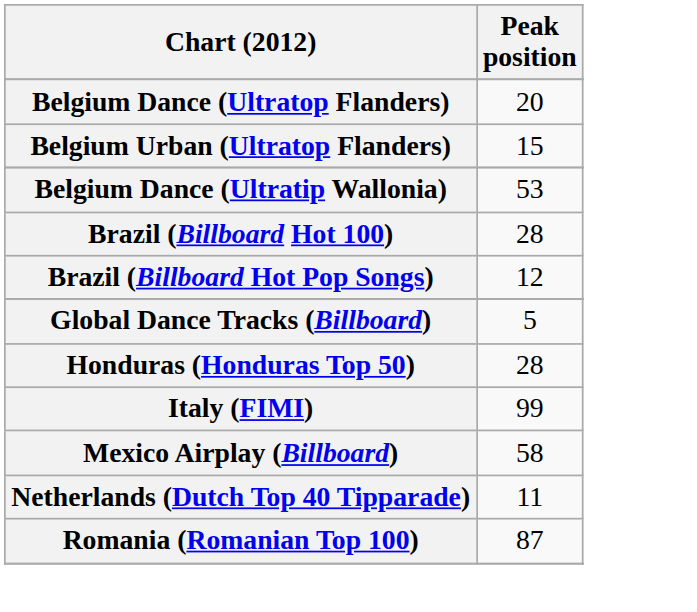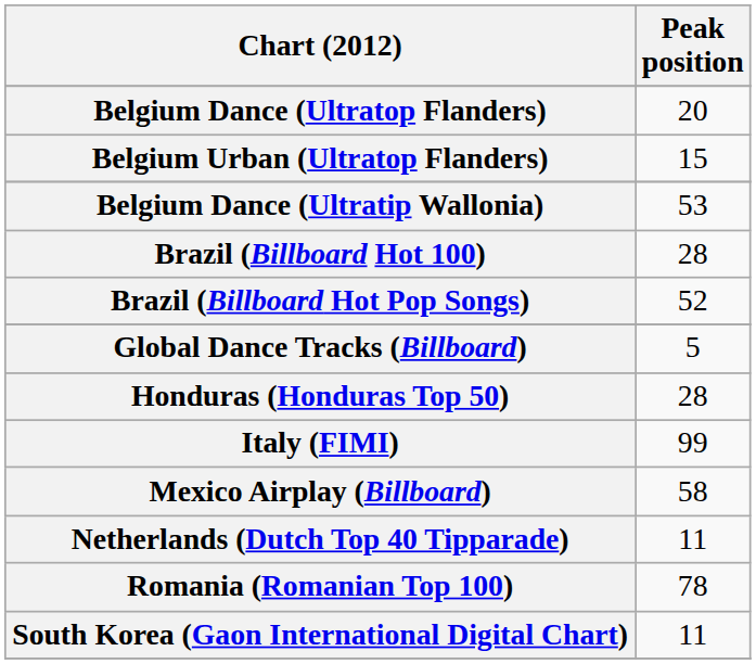 <table class="wikitable sortable plainrowheaders">
 <tr>
 <th>Chart (2012)</th>
 <th>Peak<br>position</th>
 </tr>
 <tr>
 </tr>
 <tr>
 </tr>
 <tr>
 <th scope="row">Belgium Dance (<a href='#'>Ultratop</a> Flanders)</th>
 <td style="text-align:center;">20</td>
 </tr>
 <tr>
 <th scope="row">Belgium Urban (<a href='#'>Ultratop</a> Flanders)</th>
 <td style="text-align:center;">15</td>
 </tr>
 <tr>
 </tr>
 <tr>
 <th scope="row">Belgium Dance (<a href='#'>Ultratip</a> Wallonia)</th>
 <td style="text-align:center;">53</td>
 </tr>
 <tr>
 <th scope="row">Brazil (<em><a href='#'>Billboard</a></em> <a href='#'>Hot 100</a>)</th>
 <td style="text-align:center;">28</td>
 </tr>
 <tr>
 <th scope="row">Brazil (<a href='#'><em>Billboard</em> Hot Pop Songs</a>)</th>
-<td style="text-align:center;">12</td>
+<td style="text-align:center;">52</td>
 </tr>
 <tr>
 </tr>
 <tr>
 </tr>
 <tr>
 <th scope="row">Global Dance Tracks (<em><a href='#'>Billboard</a></em>)</th>
 <td style="text-align:center;">5</td>
 </tr>
 <tr>
 <th scope="row">Honduras (<a href='#'>Honduras Top 50</a>)</th>
 <td style="text-align:center;">28</td>
 </tr>
 <tr>
 <th scope="row">Italy (<a href='#'>FIMI</a>)</th>
 <td style="text-align:center;">99</td>
 </tr>
 <tr>
 <th scope="row">Mexico Airplay (<em><a href='#'>Billboard</a></em>)</th>
 <td style="text-align:center;">58</td>
 </tr>
 <tr>
 <th scope="row">Netherlands (<a href='#'>Dutch Top 40 Tipparade</a>)</th>
 <td style="text-align:center;">11</td>
 </tr>
 <tr>
 <th scope="row">Romania (<a href='#'>Romanian Top 100</a>)</th>
-<td style="text-align:center;">87</td>
+<td style="text-align:center;">78</td>
+</tr>
+<tr>
+<th scope="row">South Korea (<a href='#'>Gaon International Digital Chart</a>)</th>
+<td style="text-align:center;">11</td>
 </tr>
 <tr>
 </tr>
 <tr>
 </tr>
 <tr>
 </tr>
 </table>
